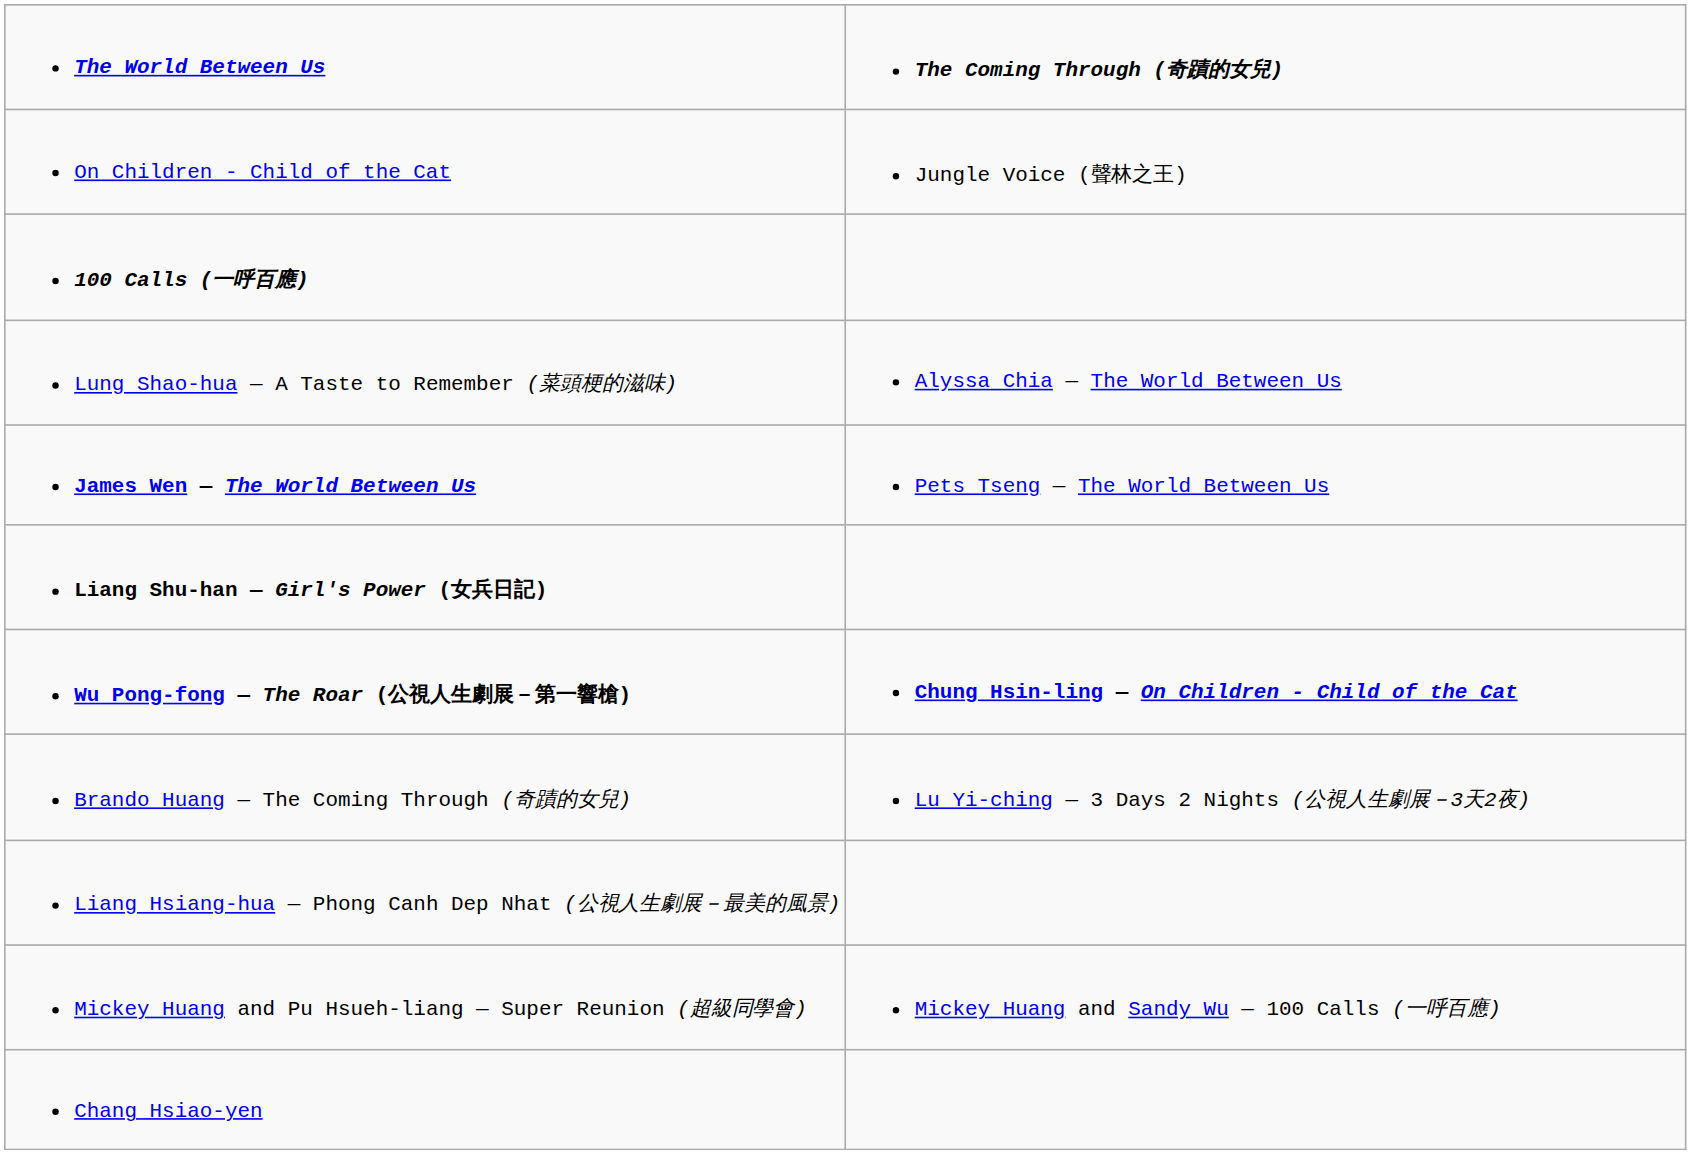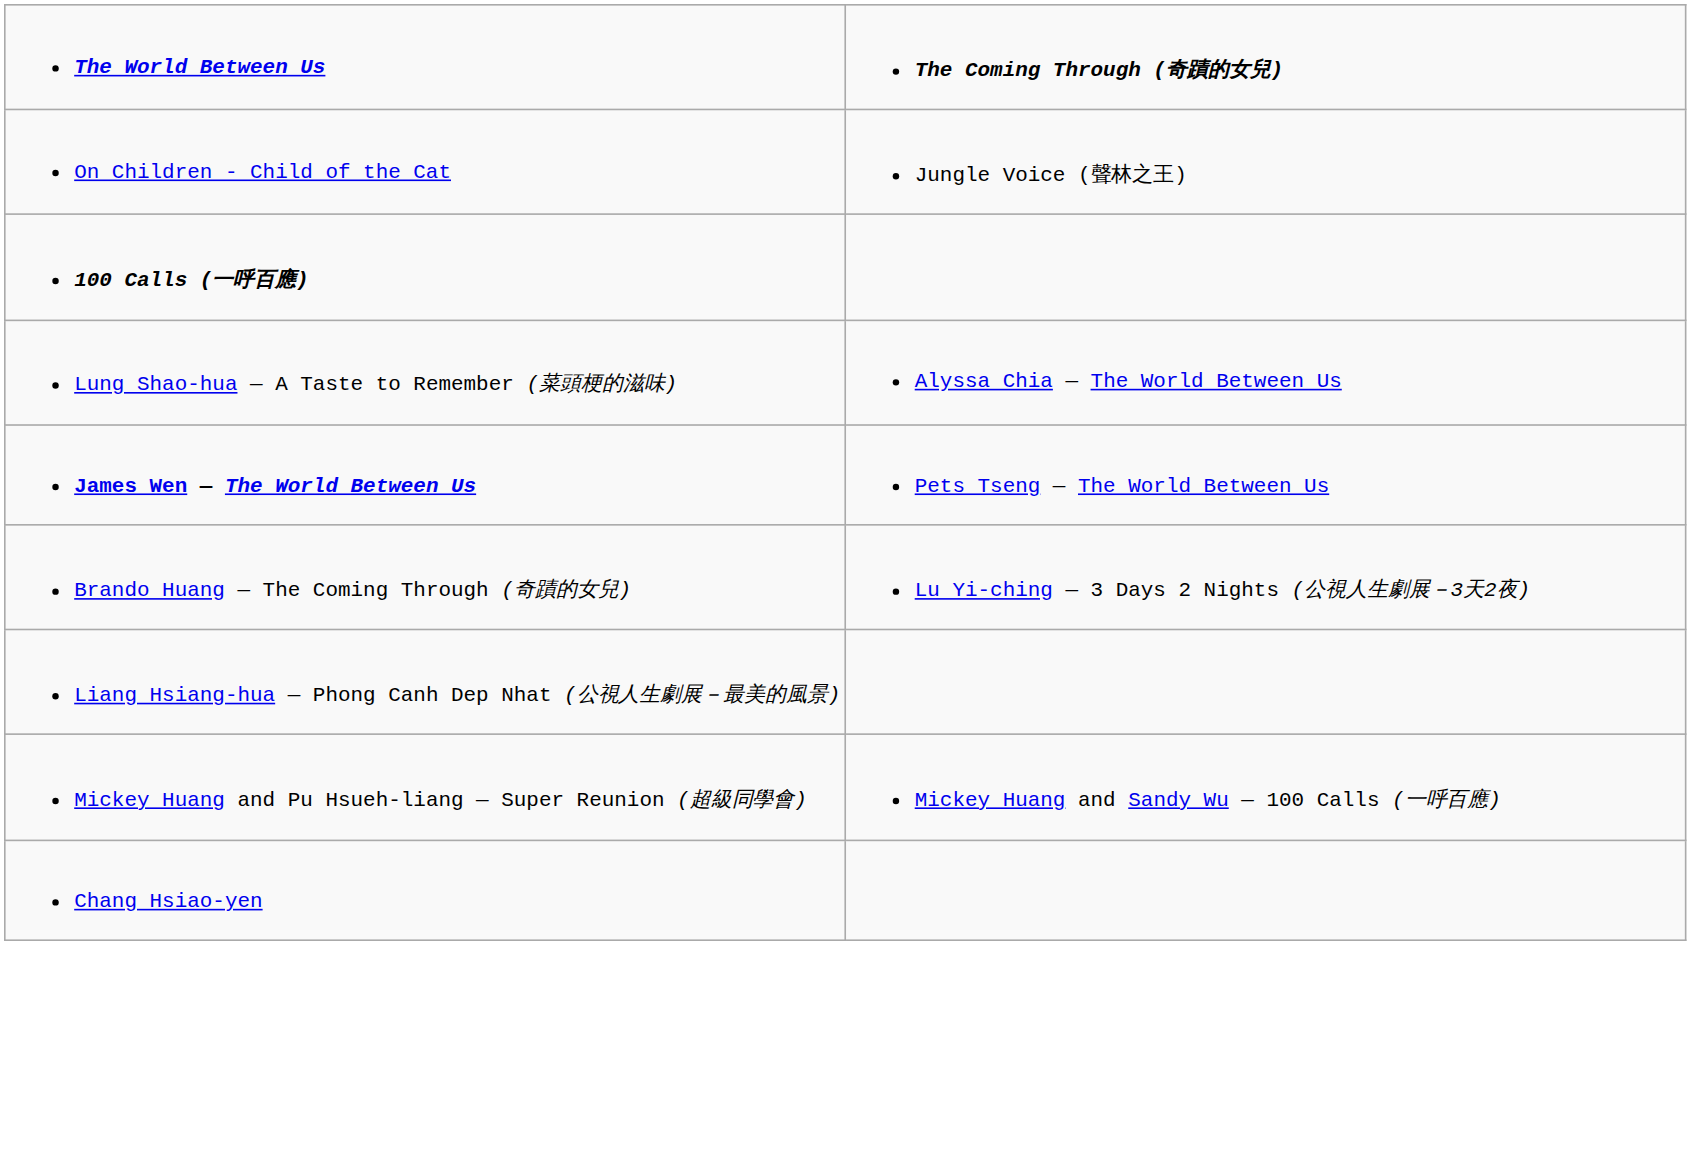 <table class=wikitable>
 <tr>
 <td style="vertical-align:top;" width="50%"><br><ul><li><strong><em><a href='#'>The World Between Us</a></em></strong></li></ul></td>
 <td style="vertical-align:top;" width="50%"><br><ul><li><strong><em>The Coming Through<em> (奇蹟的女兒)<strong></li></ul></td>
 </tr>
 <tr>
 <td style="vertical-align:top;" width="50%"><br><ul><li></em></strong><a href='#'>On Children - Child of the Cat</a><strong><em></li></ul></td>
 <td style="vertical-align:top;" width="50%"><strong><br><ul><li></em></strong>Jungle Voice</em> (聲林之王)</strong></li></ul></strong></td>
 </tr>
 <tr>
 <td style="vertical-align:top;" width="50%"><br><ul><li><strong><em>100 Calls<em> (一呼百應)<strong></li></ul></td>
 <td style="vertical-align:top;" width="50%"></td>
 </tr>
 <tr>
 <td style="vertical-align:top;" width="50%"><br><ul><li></strong><a href='#'>Lung Shao-hua</a> — </em>A Taste to Remember<em> (菜頭梗的滋味)<strong></li></ul></td>
 <td style="vertical-align:top;" width="50%"><br><ul><li></strong><a href='#'>Alyssa Chia</a> — </em><a href='#'>The World Between Us</a></em></strong></li></ul></td>
 </tr>
 <tr>
 <td style="vertical-align:top;" width="50%"><br><ul><li><strong><a href='#'>James Wen</a> — <em><a href='#'>The World Between Us</a><strong><em></li></ul></td>
 <td style="vertical-align:top;" width="50%"><br><ul><li></strong><a href='#'>Pets Tseng</a> — </em><a href='#'>The World Between Us</a></em></strong></li></ul></td>
 </tr>
 <tr>
-<td style="vertical-align:top;" width="50%"><br><ul><li><strong>Liang Shu-han — <em>Girl's Power</em> (女兵日記)</strong></li></ul></td>
-<td style="vertical-align:top;" width="50%"></td>
-</tr>
-<tr>
-<td style="vertical-align:top;" width="50%"><br><ul><li><strong><a href='#'>Wu Pong-fong</a> — <em>The Roar</em> (公視人生劇展－第一響槍)</strong></li></ul></td>
-<td style="vertical-align:top;" width="50%"><br><ul><li><strong><a href='#'>Chung Hsin-ling</a> — <em><a href='#'>On Children - Child of the Cat</a><strong><em></li></ul></td>
-</tr>
-<tr>
 <td style="vertical-align:top;" width="50%"><br><ul><li></strong><a href='#'>Brando Huang</a> — </em>The Coming Through<em> (奇蹟的女兒)<strong></li></ul></td>
 <td style="vertical-align:top;" width="50%"><br><ul><li></strong><a href='#'>Lu Yi-ching</a> — </em>3 Days 2 Nights<em> (公視人生劇展－3天2夜)<strong></li></ul></td>
 </tr>
 <tr>
 <td style="vertical-align:top;" width="50%"><br><ul><li></strong><a href='#'>Liang Hsiang-hua</a>  — </em>Phong Canh Dep Nhat<em> (公視人生劇展－最美的風景)<strong></li></ul></td>
 <td style="vertical-align:top;" width="50%"></td>
 </tr>
 <tr>
 <td style="vertical-align:top;" width="50%"><br><ul><li></strong><a href='#'>Mickey Huang</a> and Pu Hsueh-liang — </em>Super Reunion<em> (超級同學會)<strong></li></ul></td>
 <td style="vertical-align:top;" width="50%"><br><ul><li></strong><a href='#'>Mickey Huang</a> and <a href='#'>Sandy Wu</a> — </em>100 Calls<em> (一呼百應)<strong></li></ul></td>
 </tr>
 <tr>
 <td style="vertical-align:top;" width="50%"><br><ul><li></strong><a href='#'>Chang Hsiao-yen</a><strong></li></ul></td>
 <td style="vertical-align:top;" width="50%"></td>
 </tr>
 </table>
